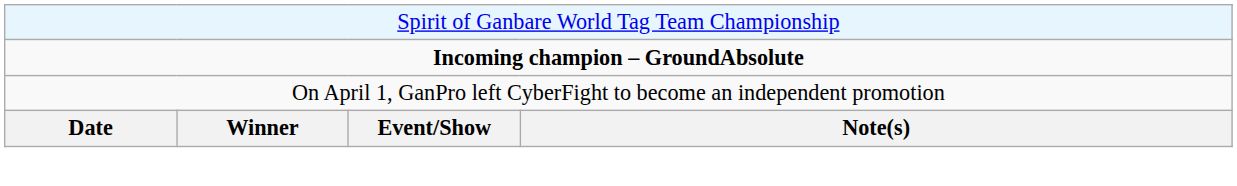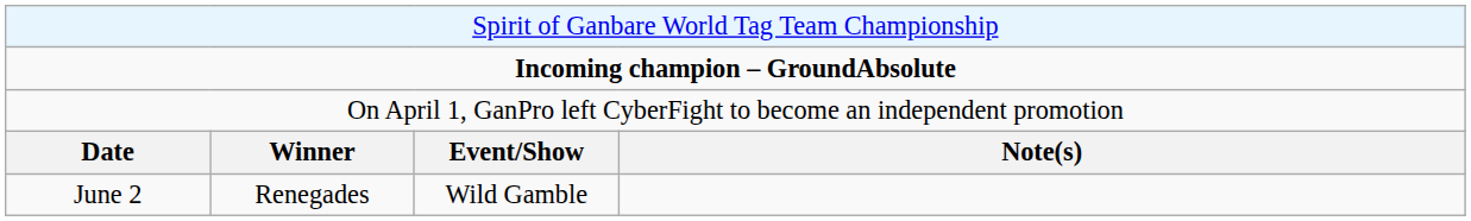 <table class="wikitable" style="text-align:center; width:100%;">
 <tr style="background:#e6f5fe;">
 <td colspan="4" style="text-align: center;"><a href='#'>Spirit of Ganbare World Tag Team Championship</a></td>
 </tr>
 <tr>
 <td colspan="4" style="text-align: center;"><strong>Incoming champion – GroundAbsolute </strong></td>
 </tr>
 <tr>
 <td colspan="4" style="text-align: center;">On April 1, GanPro left CyberFight to become an independent promotion</td>
 </tr>
 <tr>
 <th width=14%>Date</th>
 <th width=14%>Winner</th>
 <th width=14%>Event/Show</th>
 <th width=58%>Note(s)</th>
 </tr>
+<tr>
+<td>June 2</td>
+<td>Renegades<br></td>
+<td>Wild Gamble</td>
+<td></td>
+</tr>
 </table>
